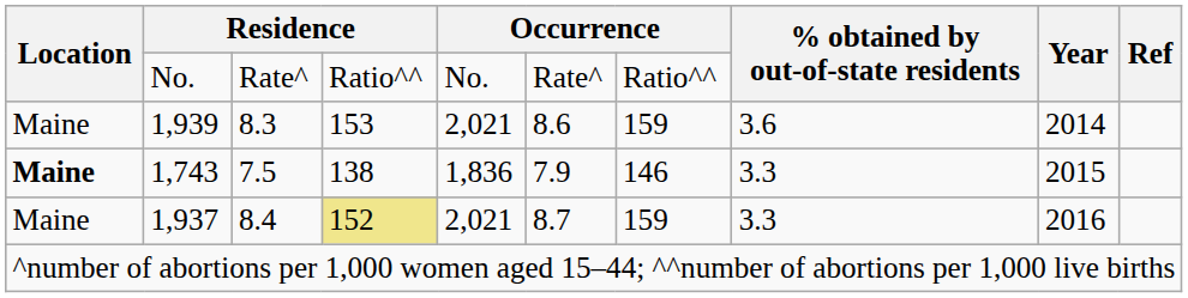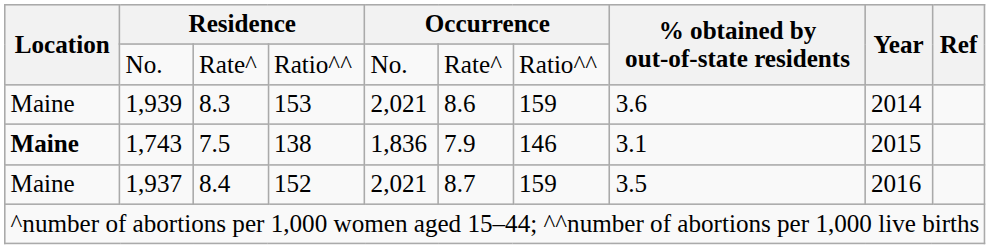 <table class="wikitable">
 <tr>
 <th rowspan="2">Location</th>
 <th colspan="3">Residence</th>
 <th colspan="3">Occurrence</th>
 <th rowspan="2">% obtained by<br>out-of-state residents</th>
 <th rowspan="2">Year</th>
 <th rowspan="2">Ref</th>
 </tr>
 <tr>
 <td>No.</td>
 <td>Rate^</td>
 <td>Ratio^^</td>
 <td>No.</td>
 <td>Rate^</td>
 <td>Ratio^^</td>
 </tr>
 <tr>
 <td>Maine</td>
 <td>1,939</td>
 <td>8.3</td>
 <td>153</td>
 <td>2,021</td>
 <td>8.6</td>
 <td>159</td>
 <td>3.6</td>
 <td>2014</td>
 <td></td>
 </tr>
 <tr>
 <td><strong>Maine</strong></td>
 <td>1,743</td>
 <td>7.5</td>
 <td>138</td>
 <td>1,836</td>
 <td>7.9</td>
 <td>146</td>
-<td>3.3</td>
+<td>3.1</td>
 <td>2015</td>
 <td></td>
 </tr>
 <tr>
 <td>Maine</td>
 <td>1,937</td>
 <td>8.4</td>
-<td style="background: khaki;">152</td>
+<td>152</td>
 <td>2,021</td>
 <td>8.7</td>
 <td>159</td>
-<td>3.3</td>
+<td>3.5</td>
 <td>2016</td>
 <td></td>
 </tr>
 <tr>
 <td colspan="10">^number of abortions per 1,000 women aged 15–44; ^^number of abortions per 1,000 live births</td>
 </tr>
 </table>
